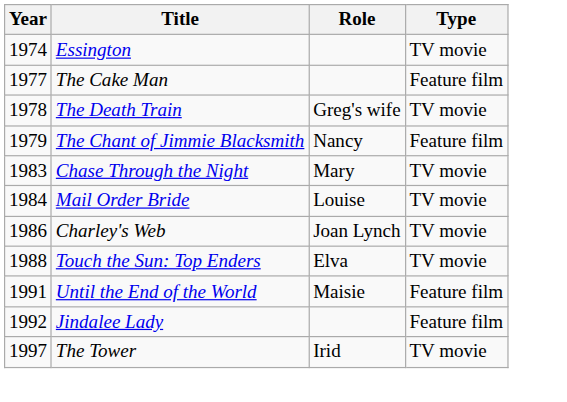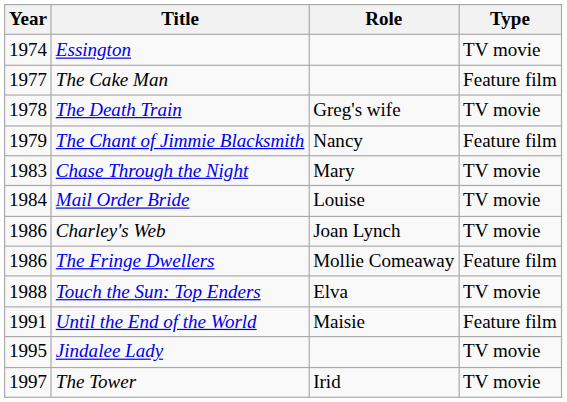 <table class="wikitable">
 <tr>
 <th>Year</th>
 <th>Title</th>
 <th>Role</th>
 <th>Type</th>
 </tr>
 <tr>
 <td>1974</td>
 <td><em><a href='#'>Essington</a></em></td>
 <td></td>
 <td>TV movie</td>
 </tr>
 <tr>
 <td>1977</td>
 <td><em>The Cake Man</em></td>
 <td></td>
 <td>Feature film</td>
 </tr>
 <tr>
 <td>1978</td>
 <td><em><a href='#'>The Death Train</a></em></td>
 <td>Greg's wife</td>
 <td>TV movie</td>
 </tr>
 <tr>
 <td>1979</td>
 <td><em><a href='#'>The Chant of Jimmie Blacksmith</a></em></td>
 <td>Nancy</td>
 <td>Feature film</td>
 </tr>
 <tr>
 <td>1983</td>
 <td><em><a href='#'>Chase Through the Night</a></em></td>
 <td>Mary</td>
 <td>TV movie</td>
 </tr>
 <tr>
 <td>1984</td>
 <td><em><a href='#'>Mail Order Bride</a></em></td>
 <td>Louise</td>
 <td>TV movie</td>
 </tr>
 <tr>
 <td>1986</td>
 <td><em>Charley's Web</em></td>
 <td>Joan Lynch</td>
 <td>TV movie</td>
 </tr>
 <tr>
+<td>1986</td>
+<td><em><a href='#'>The Fringe Dwellers</a></em></td>
+<td>Mollie Comeaway</td>
+<td>Feature film</td>
+</tr>
+<tr>
 <td>1988</td>
 <td><em><a href='#'>Touch the Sun: Top Enders</a></em></td>
 <td>Elva</td>
 <td>TV movie</td>
 </tr>
 <tr>
 <td>1991</td>
 <td><em><a href='#'>Until the End of the World</a></em></td>
 <td>Maisie</td>
 <td>Feature film</td>
 </tr>
 <tr>
-<td>1992</td>
+<td>1995</td>
 <td><em><a href='#'>Jindalee Lady</a></em></td>
 <td></td>
-<td>Feature film</td>
+<td>TV movie</td>
 </tr>
 <tr>
 <td>1997</td>
 <td><em>The Tower</em></td>
 <td>Irid</td>
 <td>TV movie</td>
 </tr>
 </table>
